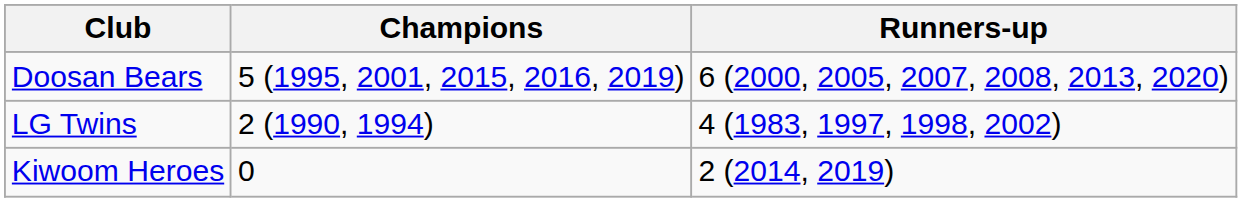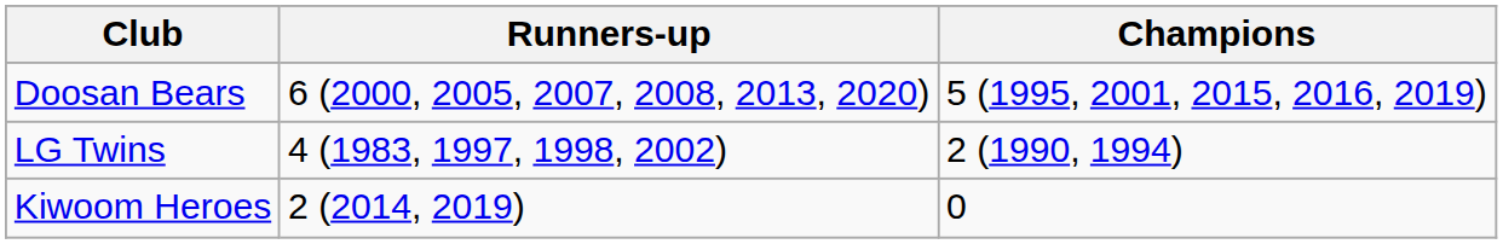 <table class="wikitable">
 <tr>
 <th>Club</th>
+<th>Runners-up</th>
 <th>Champions</th>
-<th>Runners-up</th>
 </tr>
 <tr>
 <td><a href='#'>Doosan Bears</a></td>
+<td>6 (<a href='#'>2000</a>, <a href='#'>2005</a>, <a href='#'>2007</a>, <a href='#'>2008</a>, <a href='#'>2013</a>, <a href='#'>2020</a>)</td>
 <td>5 (<a href='#'>1995</a>, <a href='#'>2001</a>, <a href='#'>2015</a>, <a href='#'>2016</a>, <a href='#'>2019</a>)</td>
-<td>6 (<a href='#'>2000</a>, <a href='#'>2005</a>, <a href='#'>2007</a>, <a href='#'>2008</a>, <a href='#'>2013</a>, <a href='#'>2020</a>)</td>
 </tr>
 <tr>
 <td><a href='#'>LG Twins</a></td>
+<td>4 (<a href='#'>1983</a>, <a href='#'>1997</a>, <a href='#'>1998</a>, <a href='#'>2002</a>)</td>
 <td>2 (<a href='#'>1990</a>, <a href='#'>1994</a>)</td>
-<td>4 (<a href='#'>1983</a>, <a href='#'>1997</a>, <a href='#'>1998</a>, <a href='#'>2002</a>)</td>
 </tr>
 <tr>
 <td><a href='#'>Kiwoom Heroes</a></td>
+<td>2 (<a href='#'>2014</a>, <a href='#'>2019</a>)</td>
 <td>0</td>
-<td>2 (<a href='#'>2014</a>, <a href='#'>2019</a>)</td>
 </tr>
 </table>
